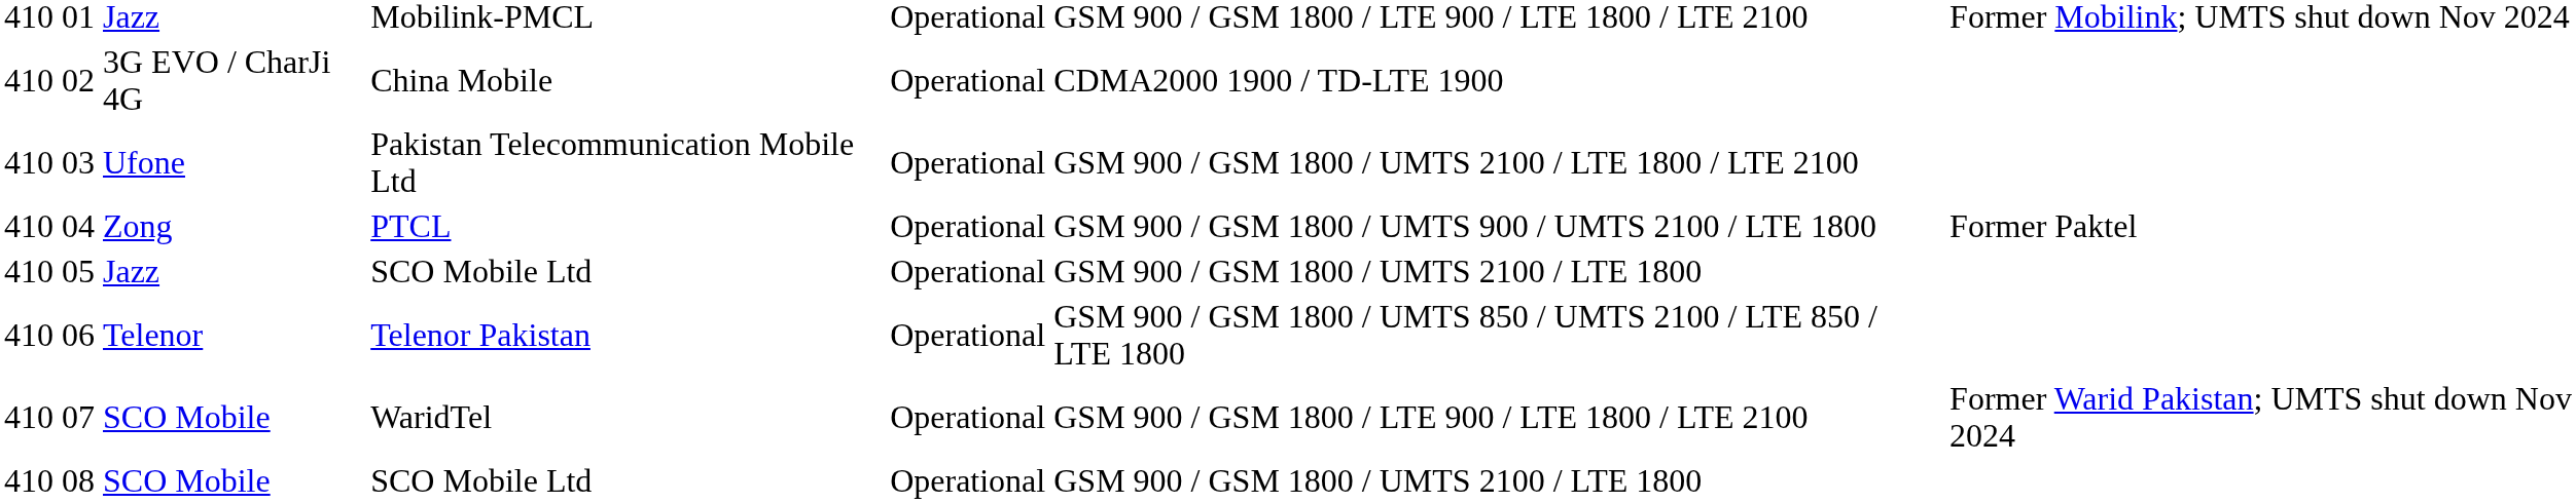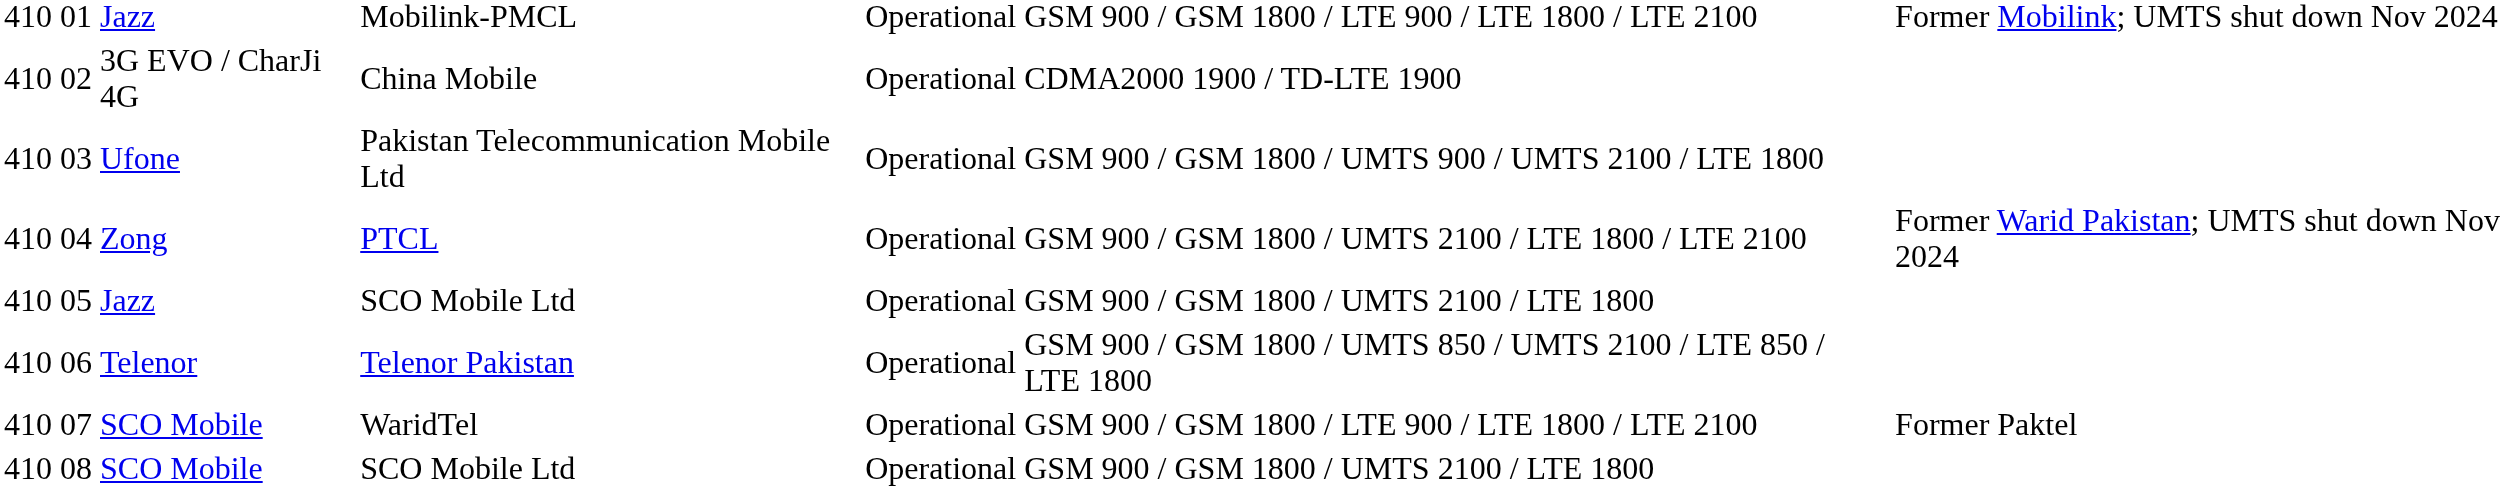 <table>
 <tr>
 <td>410</td>
 <td>01</td>
 <td><a href='#'>Jazz</a></td>
 <td>Mobilink-PMCL</td>
 <td>Operational</td>
 <td>GSM 900 / GSM 1800 / LTE 900 / LTE 1800 / LTE 2100</td>
 <td>Former <a href='#'>Mobilink</a>; UMTS shut down Nov 2024</td>
 </tr>
 <tr>
 <td>410</td>
 <td>02</td>
 <td>3G EVO / CharJi 4G</td>
 <td>China Mobile</td>
 <td>Operational</td>
 <td>CDMA2000 1900 / TD-LTE 1900</td>
 <td></td>
 </tr>
 <tr>
 <td>410</td>
 <td>03</td>
 <td><a href='#'>Ufone</a></td>
 <td>Pakistan Telecommunication Mobile Ltd</td>
 <td>Operational</td>
-<td>GSM 900 / GSM 1800 / UMTS 2100 / LTE 1800 / LTE 2100</td>
+<td>GSM 900 / GSM 1800 / UMTS 900 / UMTS 2100 / LTE 1800</td>
 <td></td>
 </tr>
 <tr>
 <td>410</td>
 <td>04</td>
 <td><a href='#'>Zong</a></td>
 <td><a href='#'>PTCL</a></td>
 <td>Operational</td>
-<td>GSM 900 / GSM 1800 / UMTS 900 / UMTS 2100 / LTE 1800</td>
-<td>Former Paktel</td>
+<td>GSM 900 / GSM 1800 / UMTS 2100 / LTE 1800 / LTE 2100</td>
+<td>Former <a href='#'>Warid Pakistan</a>; UMTS shut down Nov 2024</td>
 </tr>
 <tr>
 <td>410</td>
 <td>05</td>
 <td><a href='#'>Jazz</a></td>
 <td>SCO Mobile Ltd</td>
 <td>Operational</td>
 <td>GSM 900 / GSM 1800 / UMTS 2100 / LTE 1800</td>
 <td></td>
 </tr>
 <tr>
 <td>410</td>
 <td>06</td>
 <td><a href='#'>Telenor</a></td>
 <td><a href='#'>Telenor Pakistan</a></td>
 <td>Operational</td>
 <td>GSM 900 / GSM 1800 / UMTS 850 / UMTS 2100 / LTE 850 / LTE 1800</td>
 <td></td>
 </tr>
 <tr>
 <td>410</td>
 <td>07</td>
 <td><a href='#'>SCO Mobile</a></td>
 <td>WaridTel</td>
 <td>Operational</td>
 <td>GSM 900 / GSM 1800 / LTE 900 / LTE 1800 / LTE 2100</td>
-<td>Former <a href='#'>Warid Pakistan</a>; UMTS shut down Nov 2024</td>
+<td>Former Paktel</td>
 </tr>
 <tr>
 <td>410</td>
 <td>08</td>
 <td><a href='#'>SCO Mobile</a></td>
 <td>SCO Mobile Ltd</td>
 <td>Operational</td>
 <td>GSM 900 / GSM 1800 / UMTS 2100 / LTE 1800</td>
 <td></td>
 </tr>
 </table>
